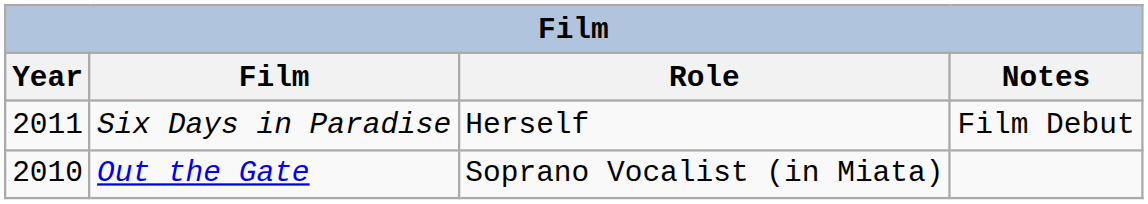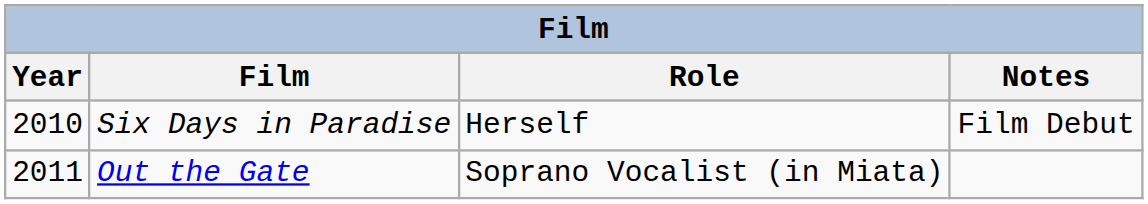 <table class="wikitable">
 <tr style="background:#ccc; text-align:center;">
 <th colspan="4" style="background: LightSteelBlue;">Film</th>
 </tr>
 <tr style="background:#ccc; text-align:center;">
 <th>Year</th>
 <th>Film</th>
 <th>Role</th>
 <th>Notes</th>
 </tr>
 <tr>
-<td>2011</td>
+<td>2010</td>
 <td><em>Six Days in Paradise</em></td>
 <td>Herself</td>
 <td>Film Debut</td>
 </tr>
 <tr>
-<td>2010</td>
+<td>2011</td>
 <td><em><a href='#'>Out the Gate</a></em></td>
 <td>Soprano Vocalist (in Miata)</td>
 <td></td>
 </tr>
 </table>
